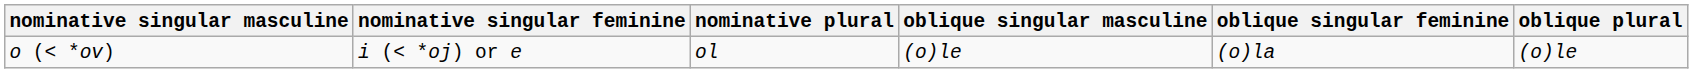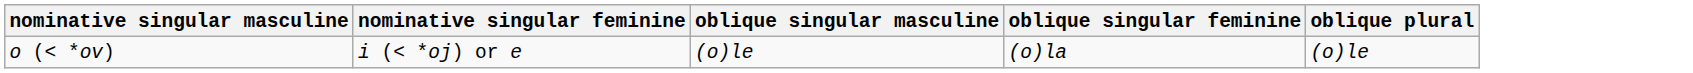 <table class="wikitable">
 <tr>
 <th>nominative singular masculine</th>
 <th>nominative singular feminine</th>
-<th>nominative plural</th>
 <th>oblique singular masculine</th>
 <th>oblique singular feminine</th>
 <th>oblique plural</th>
 </tr>
 <tr>
 <td><em>o</em> (< *<em>ov</em>)</td>
 <td><em>i</em> (< *<em>oj</em>) or <em>e</em></td>
-<td><em>ol</em></td>
 <td><em>(o)le</em></td>
 <td><em>(o)la</em></td>
 <td><em>(o)le</em></td>
 </tr>
 </table>
